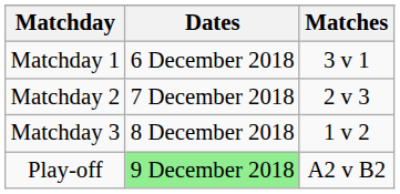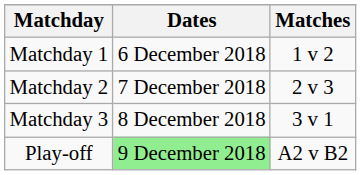 <table class="wikitable" style="text-align:center">
 <tr>
 </tr>
 <tr>
 <th>Matchday</th>
 <th>Dates</th>
 <th>Matches</th>
 </tr>
 <tr>
 <td>Matchday 1</td>
 <td>6 December 2018</td>
-<td>3 v 1</td>
+<td>1 v 2</td>
 </tr>
 <tr>
 <td>Matchday 2</td>
 <td>7 December 2018</td>
 <td>2 v 3</td>
 </tr>
 <tr>
 <td>Matchday 3</td>
 <td>8 December 2018</td>
-<td>1 v 2</td>
+<td>3 v 1</td>
 </tr>
 <tr>
 <td>Play-off</td>
 <td style="background: lightgreen;">9 December 2018</td>
 <td>A2 v B2</td>
 </tr>
 </table>
